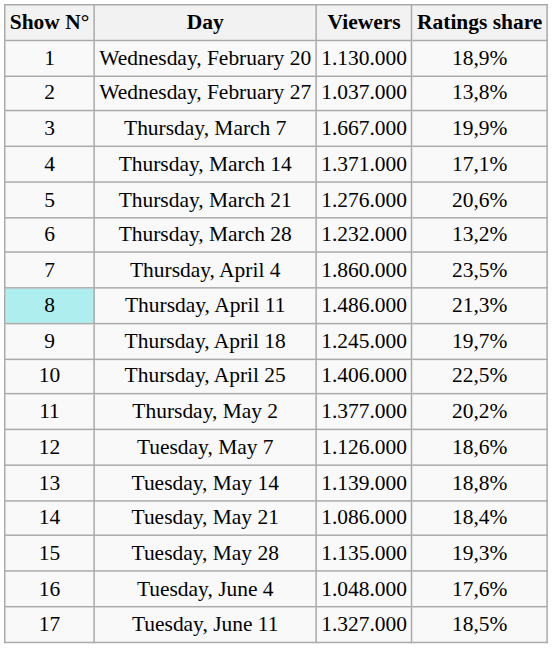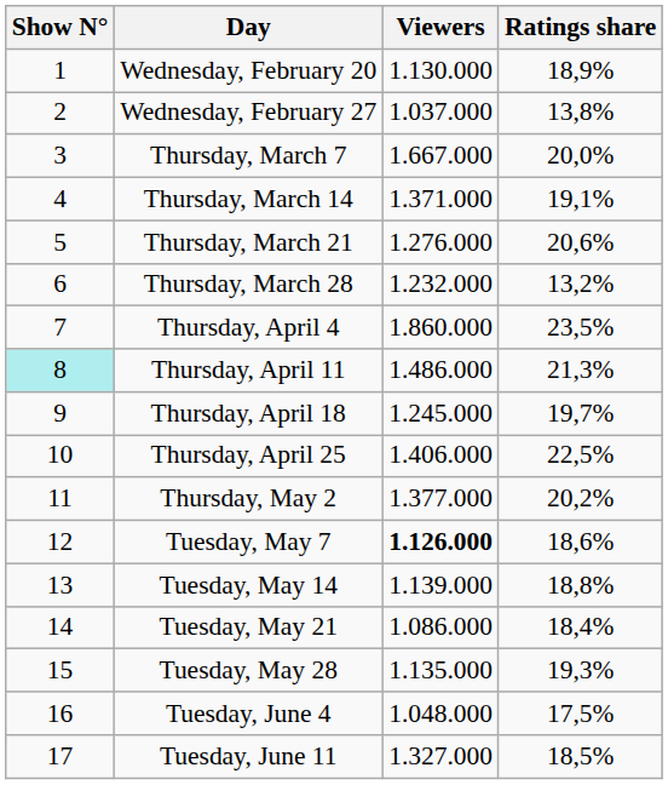 <table class="wikitable sortable centre" style="text-align:center;font-size:90%;">
 <tr>
 <th>Show N°</th>
 <th>Day</th>
 <th>Viewers</th>
 <th>Ratings share</th>
 </tr>
 <tr>
 <td>1</td>
 <td>Wednesday, February 20</td>
 <td>1.130.000</td>
 <td>18,9%</td>
 </tr>
 <tr>
 <td>2</td>
 <td>Wednesday, February 27</td>
 <td>1.037.000</td>
 <td>13,8%</td>
 </tr>
 <tr>
 <td>3</td>
 <td>Thursday, March 7</td>
 <td>1.667.000</td>
-<td>19,9%</td>
+<td>20,0%</td>
 </tr>
 <tr>
 <td>4</td>
 <td>Thursday, March 14</td>
 <td>1.371.000</td>
-<td>17,1%</td>
+<td>19,1%</td>
 </tr>
 <tr>
 <td>5</td>
 <td>Thursday, March 21</td>
 <td>1.276.000</td>
 <td>20,6%</td>
 </tr>
 <tr>
 <td>6</td>
 <td>Thursday, March 28</td>
 <td>1.232.000</td>
 <td>13,2%</td>
 </tr>
 <tr>
 <td>7</td>
 <td>Thursday, April 4</td>
 <td>1.860.000</td>
 <td>23,5%</td>
 </tr>
 <tr>
 <td style="background: paleturquoise;">8</td>
 <td>Thursday, April 11</td>
 <td>1.486.000</td>
 <td>21,3%</td>
 </tr>
 <tr>
 <td>9</td>
 <td>Thursday, April 18</td>
 <td>1.245.000</td>
 <td>19,7%</td>
 </tr>
 <tr>
 <td>10</td>
 <td>Thursday, April 25</td>
 <td>1.406.000</td>
 <td>22,5%</td>
 </tr>
 <tr>
 <td>11</td>
 <td>Thursday, May 2</td>
 <td>1.377.000</td>
 <td>20,2%</td>
 </tr>
 <tr>
 <td>12</td>
 <td>Tuesday, May 7</td>
-<td>1.126.000</td>
+<td><strong>1.126.000</strong></td>
 <td>18,6%</td>
 </tr>
 <tr>
 <td>13</td>
 <td>Tuesday, May 14</td>
 <td>1.139.000</td>
 <td>18,8%</td>
 </tr>
 <tr>
 <td>14</td>
 <td>Tuesday, May 21</td>
 <td>1.086.000</td>
 <td>18,4%</td>
 </tr>
 <tr>
 <td>15</td>
 <td>Tuesday, May 28</td>
 <td>1.135.000</td>
 <td>19,3%</td>
 </tr>
 <tr>
 <td>16</td>
 <td>Tuesday, June 4</td>
 <td>1.048.000</td>
-<td>17,6%</td>
+<td>17,5%</td>
 </tr>
 <tr>
 <td>17</td>
 <td>Tuesday, June 11</td>
 <td>1.327.000</td>
 <td>18,5%</td>
 </tr>
 </table>
